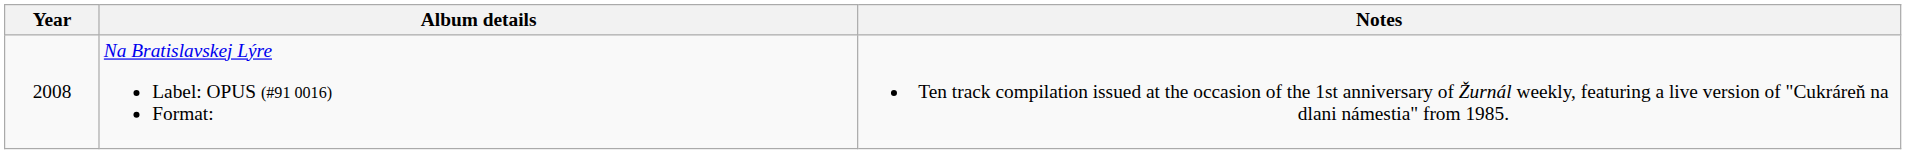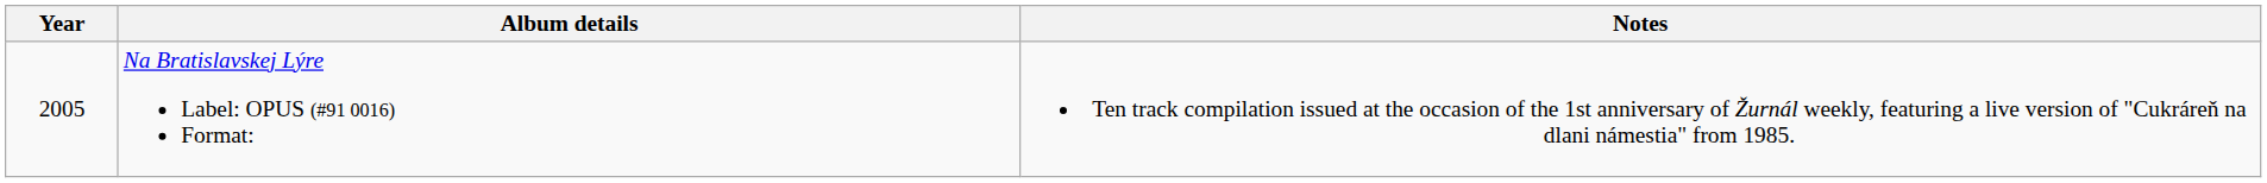 <table class=wikitable style=text-align:center>
 <tr>
 <th width=5%>Year</th>
 <th width=40%>Album details</th>
 <th width=55%>Notes</th>
 </tr>
 <tr>
-<td>2008</td>
+<td>2005</td>
 <td style=text-align:left><em><a href='#'>Na Bratislavskej Lýre</a></em><br><ul><li>Label: OPUS <small>(#91 0016)</small></li><li>Format: </li></ul></td>
 <td><br><ul><li>Ten track compilation issued at the occasion of the 1st anniversary of <em>Žurnál</em> weekly, featuring a live version of "Cukráreň na dlani námestia" from 1985.</li></ul></td>
 </tr>
 </table>
